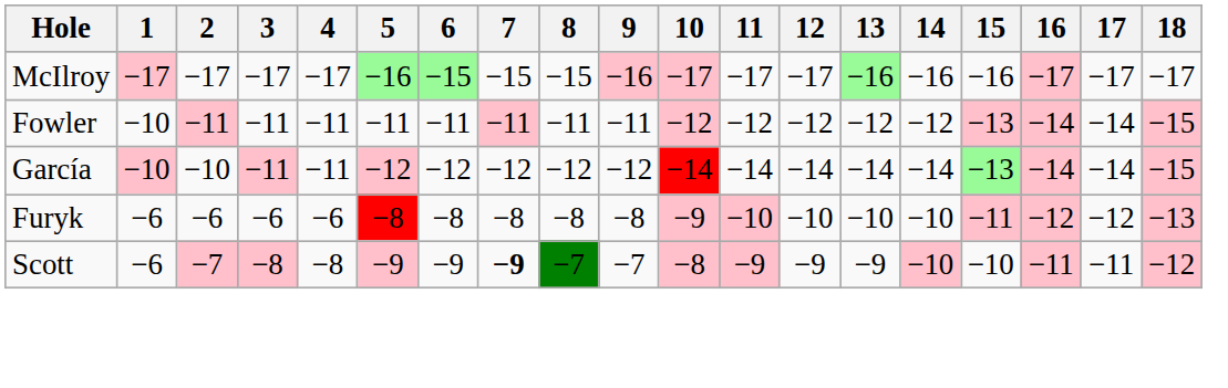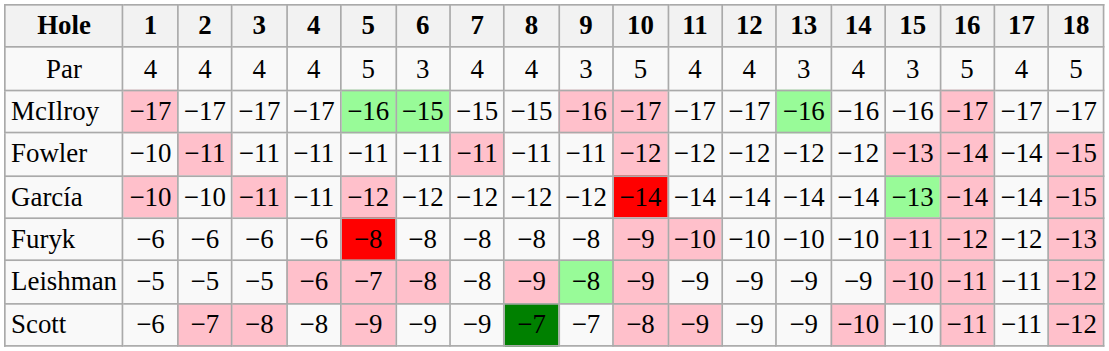 <table class="wikitable" style="text-align:center">
 <tr>
 <th>Hole</th>
 <th>1</th>
 <th>2</th>
 <th>3</th>
 <th>4</th>
 <th>5</th>
 <th>6</th>
 <th>7</th>
 <th>8</th>
 <th>9</th>
 <th>10</th>
 <th>11</th>
 <th>12</th>
 <th>13</th>
 <th>14</th>
 <th>15</th>
 <th>16</th>
 <th>17</th>
 <th>18</th>
+</tr>
+<tr>
+<td>Par</td>
+<td>4</td>
+<td>4</td>
+<td>4</td>
+<td>4</td>
+<td>5</td>
+<td>3</td>
+<td>4</td>
+<td>4</td>
+<td>3</td>
+<td>5</td>
+<td>4</td>
+<td>4</td>
+<td>3</td>
+<td>4</td>
+<td>3</td>
+<td>5</td>
+<td>4</td>
+<td>5</td>
 </tr>
 <tr>
 <td align=left> McIlroy</td>
 <td style="background: Pink;">−17</td>
 <td>−17</td>
 <td>−17</td>
 <td>−17</td>
 <td style="background: PaleGreen;">−16</td>
 <td style="background: PaleGreen;">−15</td>
 <td>−15</td>
 <td>−15</td>
 <td style="background: Pink;">−16</td>
 <td style="background: Pink;">−17</td>
 <td>−17</td>
 <td>−17</td>
 <td style="background: PaleGreen;">−16</td>
 <td>−16</td>
 <td>−16</td>
 <td style="background: Pink;">−17</td>
 <td>−17</td>
 <td>−17</td>
 </tr>
 <tr>
 <td align=left> Fowler</td>
 <td>−10</td>
 <td style="background: Pink;">−11</td>
 <td>−11</td>
 <td>−11</td>
 <td>−11</td>
 <td>−11</td>
 <td style="background: pink;">−11</td>
 <td>−11</td>
 <td>−11</td>
 <td style="background: Pink;">−12</td>
 <td>−12</td>
 <td>−12</td>
 <td>−12</td>
 <td>−12</td>
 <td style="background: Pink;">−13</td>
 <td style="background: Pink;">−14</td>
 <td>−14</td>
 <td style="background: Pink;">−15</td>
 </tr>
 <tr>
 <td align=left> García</td>
 <td style="background: Pink;">−10</td>
 <td>−10</td>
 <td style="background: Pink;">−11</td>
 <td>−11</td>
 <td style="background: Pink;">−12</td>
 <td>−12</td>
 <td>−12</td>
 <td>−12</td>
 <td>−12</td>
 <td style="background: Red;">−14</td>
 <td>−14</td>
 <td>−14</td>
 <td>−14</td>
 <td>−14</td>
 <td style="background: PaleGreen;">−13</td>
 <td style="background: Pink;">−14</td>
 <td>−14</td>
 <td style="background: Pink;">−15</td>
 </tr>
 <tr>
 <td align=left> Furyk</td>
 <td>−6</td>
 <td>−6</td>
 <td>−6</td>
 <td>−6</td>
 <td style="background: Red;">−8</td>
 <td>−8</td>
 <td>−8</td>
 <td>−8</td>
 <td>−8</td>
 <td style="background: Pink;">−9</td>
 <td style="background: Pink;">−10</td>
 <td>−10</td>
 <td>−10</td>
 <td>−10</td>
 <td style="background: Pink;">−11</td>
 <td style="background: Pink;">−12</td>
 <td>−12</td>
 <td style="background: Pink;">−13</td>
 </tr>
 <tr>
+<td align=left> Leishman</td>
+<td>−5</td>
+<td>−5</td>
+<td>−5</td>
+<td style="background: Pink;">−6</td>
+<td style="background: Pink;">−7</td>
+<td style="background: Pink;">−8</td>
+<td>−8</td>
+<td style="background: Pink;">−9</td>
+<td style="background: PaleGreen;">−8</td>
+<td style="background: Pink;">−9</td>
+<td>−9</td>
+<td>−9</td>
+<td>−9</td>
+<td>−9</td>
+<td style="background: Pink;">−10</td>
+<td style="background: Pink;">−11</td>
+<td>−11</td>
+<td style="background: Pink;">−12</td>
+</tr>
+<tr>
 <td align=left> Scott</td>
 <td>−6</td>
 <td style="background: Pink;">−7</td>
 <td style="background: Pink;">−8</td>
 <td>−8</td>
 <td style="background: Pink;">−9</td>
 <td>−9</td>
-<td><strong>−9</strong></td>
+<td>−9</td>
 <td style="background: Green;">−7</td>
 <td>−7</td>
 <td style="background: Pink;">−8</td>
 <td style="background: Pink;">−9</td>
 <td>−9</td>
 <td>−9</td>
 <td style="background: Pink;">−10</td>
 <td>−10</td>
 <td style="background: Pink;">−11</td>
 <td>−11</td>
 <td style="background: Pink;">−12</td>
 </tr>
 </table>
